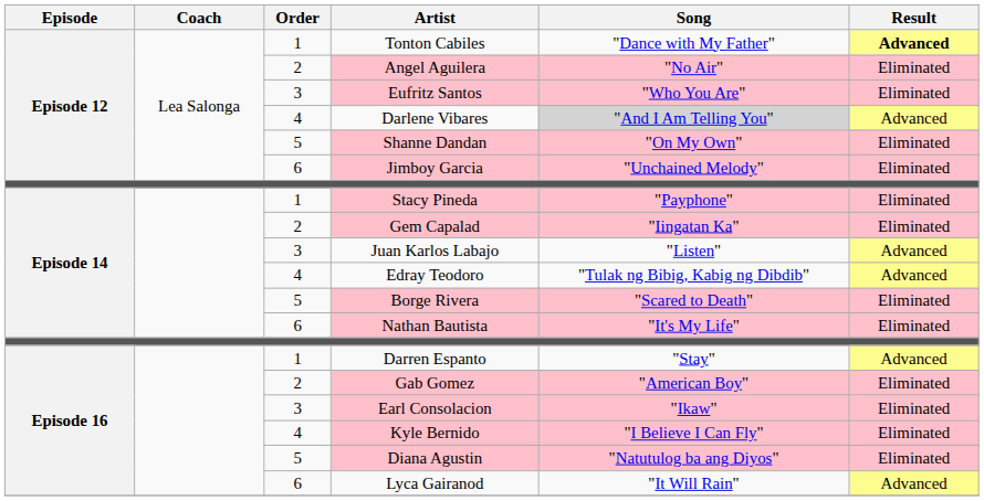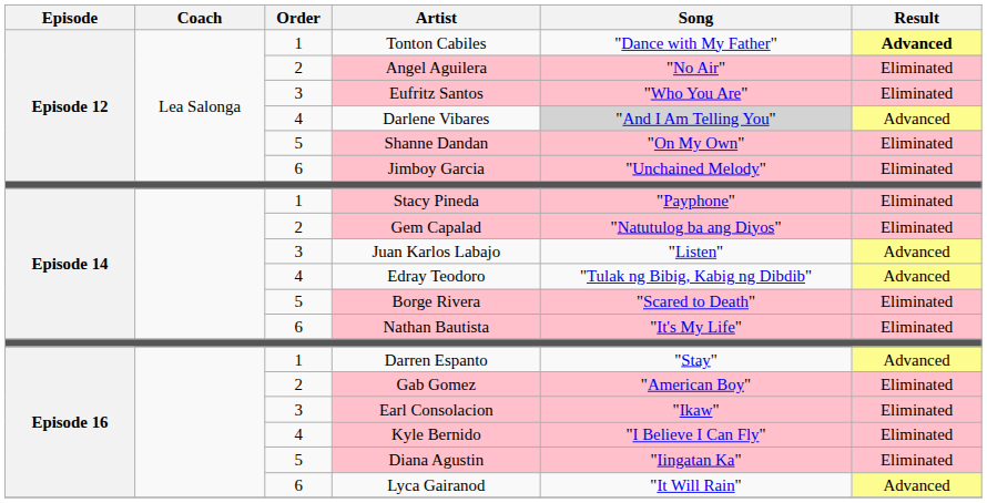 <table class="wikitable" style="text-align:center; line-height:17px; font-size:100%; width:75%;">
 <tr>
 <th width="10%">Episode</th>
 <th width="10%">Coach</th>
 <th width="05%">Order</th>
 <th width="16%">Artist</th>
 <th width="24%">Song</th>
 <th width="10%">Result</th>
 </tr>
 <tr>
 <th rowspan="6" scope="row">Episode 12<br></th>
 <td rowspan="6">Lea Salonga</td>
 <td>1</td>
 <td>Tonton Cabiles</td>
 <td>"<a href='#'>Dance with My Father</a>"</td>
 <td style="background:#fdfc8f;"><strong>Advanced</strong></td>
 </tr>
 <tr>
 <td scope="row">2</td>
 <td style="background:pink;">Angel Aguilera</td>
 <td style="background:pink;">"<a href='#'>No Air</a>"</td>
 <td style="background:pink;">Eliminated</td>
 </tr>
 <tr>
 <td scope="row">3</td>
 <td style="background:pink;">Eufritz Santos</td>
 <td style="background:pink;">"<a href='#'>Who You Are</a>"</td>
 <td style="background:pink;">Eliminated</td>
 </tr>
 <tr>
 <td scope="row">4</td>
 <td>Darlene Vibares</td>
 <td style="background: lightgrey;">"<a href='#'>And I Am Telling You</a>"</td>
 <td style="background:#fdfc8f;">Advanced</td>
 </tr>
 <tr>
 <td scope="row">5</td>
 <td style="background:pink;">Shanne Dandan</td>
 <td style="background:pink;">"<a href='#'>On My Own</a>"</td>
 <td style="background:pink;">Eliminated</td>
 </tr>
 <tr>
 <td scope="row">6</td>
 <td style="background:pink;">Jimboy Garcia</td>
 <td style="background:pink;">"<a href='#'>Unchained Melody</a>"</td>
 <td style="background:pink;">Eliminated</td>
 </tr>
 <tr>
 <td colspan="6" style="background:#555555;"></td>
 </tr>
 <tr>
 <th rowspan="6" scope="row">Episode 14<br></th>
 <td rowspan="6"></td>
 <td>1</td>
 <td style="background:pink;">Stacy Pineda</td>
 <td style="background:pink;">"<a href='#'>Payphone</a>"</td>
 <td style="background:pink;">Eliminated</td>
 </tr>
 <tr>
 <td scope="row">2</td>
 <td style="background:pink;">Gem Capalad</td>
-<td style="background:pink;">"<a href='#'>Iingatan Ka</a>"</td>
+<td style="background:pink;">"<a href='#'>Natutulog ba ang Diyos</a>"</td>
 <td style="background:pink;">Eliminated</td>
 </tr>
 <tr>
 <td scope="row">3</td>
 <td>Juan Karlos Labajo</td>
 <td>"<a href='#'>Listen</a>"</td>
 <td style="background:#fdfc8f;">Advanced</td>
 </tr>
 <tr>
 <td scope="row">4</td>
 <td>Edray Teodoro</td>
 <td>"<a href='#'>Tulak ng Bibig, Kabig ng Dibdib</a>"</td>
 <td style="background:#fdfc8f;">Advanced</td>
 </tr>
 <tr>
 <td scope="row">5</td>
 <td style="background:pink;">Borge Rivera</td>
 <td style="background:pink;">"<a href='#'>Scared to Death</a>"</td>
 <td style="background:pink;">Eliminated</td>
 </tr>
 <tr>
 <td scope="row">6</td>
 <td style="background:pink;">Nathan Bautista</td>
 <td style="background:pink;">"<a href='#'>It's My Life</a>"</td>
 <td style="background:pink;">Eliminated</td>
 </tr>
 <tr>
 <td colspan="6" style="background:#555555;"></td>
 </tr>
 <tr>
 <th rowspan="6" scope="row">Episode 16<br></th>
 <td rowspan="6"></td>
 <td>1</td>
 <td>Darren Espanto</td>
 <td>"<a href='#'>Stay</a>"</td>
 <td style="background:#fdfc8f;">Advanced</td>
 </tr>
 <tr>
 <td scope="row">2</td>
 <td style="background:pink;">Gab Gomez</td>
 <td style="background:pink;">"<a href='#'>American Boy</a>"</td>
 <td style="background:pink;">Eliminated</td>
 </tr>
 <tr>
 <td scope="row">3</td>
 <td style="background:pink;">Earl Consolacion</td>
 <td style="background:pink;">"<a href='#'>Ikaw</a>"</td>
 <td style="background:pink;">Eliminated</td>
 </tr>
 <tr>
 <td scope="row">4</td>
 <td style="background:pink;">Kyle Bernido</td>
 <td style="background:pink;">"<a href='#'>I Believe I Can Fly</a>"</td>
 <td style="background:pink;">Eliminated</td>
 </tr>
 <tr>
 <td scope="row">5</td>
 <td style="background:pink;">Diana Agustin</td>
-<td style="background:pink;">"<a href='#'>Natutulog ba ang Diyos</a>"</td>
+<td style="background:pink;">"<a href='#'>Iingatan Ka</a>"</td>
 <td style="background:pink;">Eliminated</td>
 </tr>
 <tr>
 <td scope="row">6</td>
 <td>Lyca Gairanod</td>
 <td>"<a href='#'>It Will Rain</a>"</td>
 <td style="background:#fdfc8f;">Advanced</td>
 </tr>
 <tr>
 </tr>
 </table>
